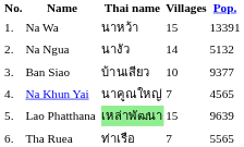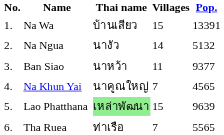 <table>
 <tr>
 <th>No.</th>
 <th>Name</th>
 <th>Thai name</th>
 <th>Villages</th>
 <th><a href='#'>Pop.</a></th>
 <td>    </td>
 </tr>
 <tr>
 <td>1.</td>
 <td>Na Wa</td>
-<td>นาหว้า</td>
+<td>บ้านเสียว</td>
 <td>15</td>
 <td>13391</td>
 <td></td>
 </tr>
 <tr>
 <td>2.</td>
 <td>Na Ngua</td>
 <td>นางัว</td>
 <td>14</td>
 <td>5132</td>
 <td></td>
 </tr>
 <tr>
 <td>3.</td>
 <td>Ban Siao</td>
-<td>บ้านเสียว</td>
-<td>10</td>
+<td>นาหว้า</td>
+<td>11</td>
 <td>9377</td>
 <td></td>
 </tr>
 <tr>
 <td>4.</td>
 <td><a href='#'>Na Khun Yai</a></td>
 <td>นาคูณใหญ่</td>
 <td>7</td>
 <td>4565</td>
 <td></td>
 </tr>
 <tr>
 <td>5.</td>
 <td>Lao Phatthana </td>
 <td style="background: lightgreen;">เหล่าพัฒนา</td>
 <td>15</td>
 <td>9639</td>
 <td></td>
 </tr>
 <tr>
 <td>6.</td>
 <td>Tha Ruea</td>
 <td>ท่าเรือ</td>
 <td>7</td>
 <td>5565</td>
 <td></td>
 </tr>
 </table>
